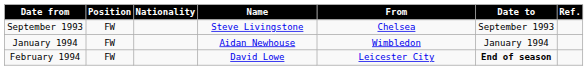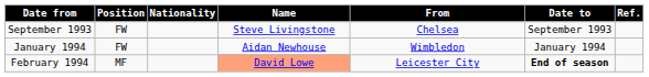 <table class="wikitable" style="text-align:center; font-size:90%; ">
 <tr>
 <th style="background:#000000; color:white; width:100px;">Date from</th>
 <th style="background:#000000; color:white; width:50px;">Position</th>
 <th style="background:#000000; color:white; width:50px;">Nationality</th>
 <th style="background:#000000; color:white; width:150px;">Name</th>
 <th style="background:#000000; color:white; width:200px;">From</th>
 <th style="background:#000000; color:white; width:100px;">Date to</th>
 <th style="background:#000000; color:white; width:25px;">Ref.</th>
 </tr>
 <tr>
 <td>September 1993</td>
 <td>FW</td>
 <td></td>
 <td><a href='#'>Steve Livingstone</a></td>
 <td><a href='#'>Chelsea</a></td>
 <td>September 1993</td>
 <td></td>
 </tr>
 <tr>
 <td>January 1994</td>
 <td>FW</td>
 <td></td>
 <td><a href='#'>Aidan Newhouse</a></td>
 <td><a href='#'>Wimbledon</a></td>
 <td>January 1994</td>
 <td></td>
 </tr>
 <tr>
 <td>February 1994</td>
-<td>FW</td>
+<td>MF</td>
 <td></td>
-<td><a href='#'>David Lowe</a></td>
+<td style="background: lightsalmon;"><a href='#'>David Lowe</a></td>
 <td><a href='#'>Leicester City</a></td>
 <td><strong>End of season</strong></td>
 <td></td>
 </tr>
 </table>
